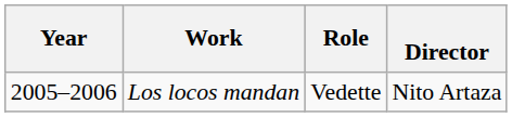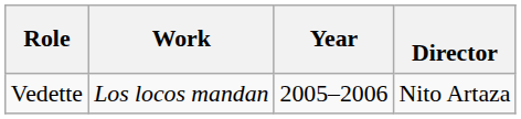 <table class="wikitable" style="font-size: 90%;">
 <tr>
+<th>Role</th>
+<th>Work</th>
 <th>Year</th>
-<th>Work</th>
-<th>Role</th>
 <th><br>Director</th>
 </tr>
 <tr>
+<td>Vedette</td>
+<td><em>Los locos mandan</em></td>
 <td>2005–2006</td>
-<td><em>Los locos mandan</em></td>
-<td>Vedette</td>
 <td>Nito Artaza</td>
 </tr>
 </table>
